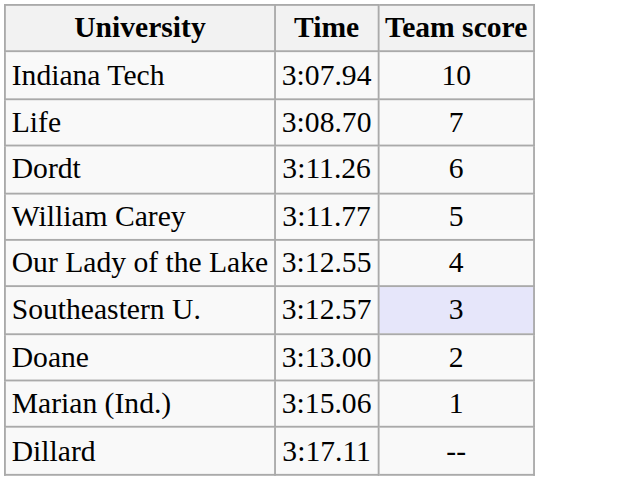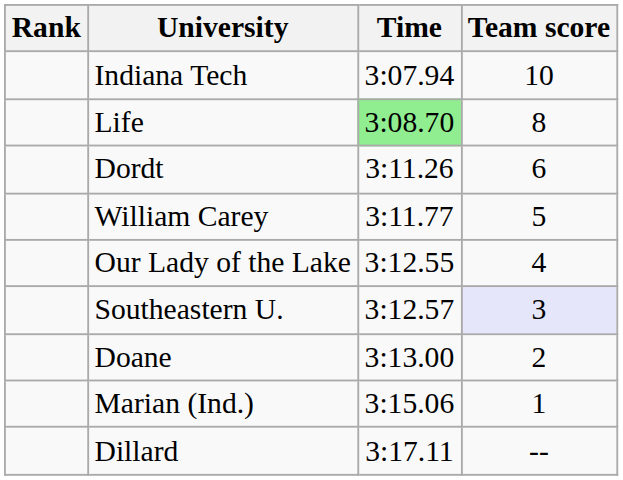 <table class="wikitable sortable" style="text-align:center">
 <tr>
+<th>Rank</th>
 <th>University</th>
 <th>Time</th>
 <th>Team score</th>
 </tr>
 <tr>
+<td></td>
 <td align=left>Indiana Tech</td>
 <td>3:07.94</td>
 <td>10</td>
 </tr>
 <tr>
+<td></td>
 <td align=left>Life</td>
-<td>3:08.70</td>
-<td>7</td>
+<td style="background: lightgreen;">3:08.70</td>
+<td>8</td>
 </tr>
 <tr>
+<td></td>
 <td align=left>Dordt</td>
 <td>3:11.26</td>
 <td>6</td>
 </tr>
 <tr>
+<td></td>
 <td align=left>William Carey</td>
 <td>3:11.77</td>
 <td>5</td>
 </tr>
 <tr>
+<td></td>
 <td align=left>Our Lady of the Lake</td>
 <td>3:12.55</td>
 <td>4</td>
 </tr>
 <tr>
+<td></td>
 <td align=left>Southeastern U.</td>
 <td>3:12.57</td>
 <td style="background: lavender;">3</td>
 </tr>
 <tr>
+<td></td>
 <td align=left>Doane</td>
 <td>3:13.00</td>
 <td>2</td>
 </tr>
 <tr>
+<td></td>
 <td align=left>Marian (Ind.)</td>
 <td>3:15.06</td>
 <td>1</td>
 </tr>
 <tr>
+<td></td>
 <td align=left>Dillard</td>
 <td>3:17.11</td>
 <td>--</td>
 </tr>
 </table>
